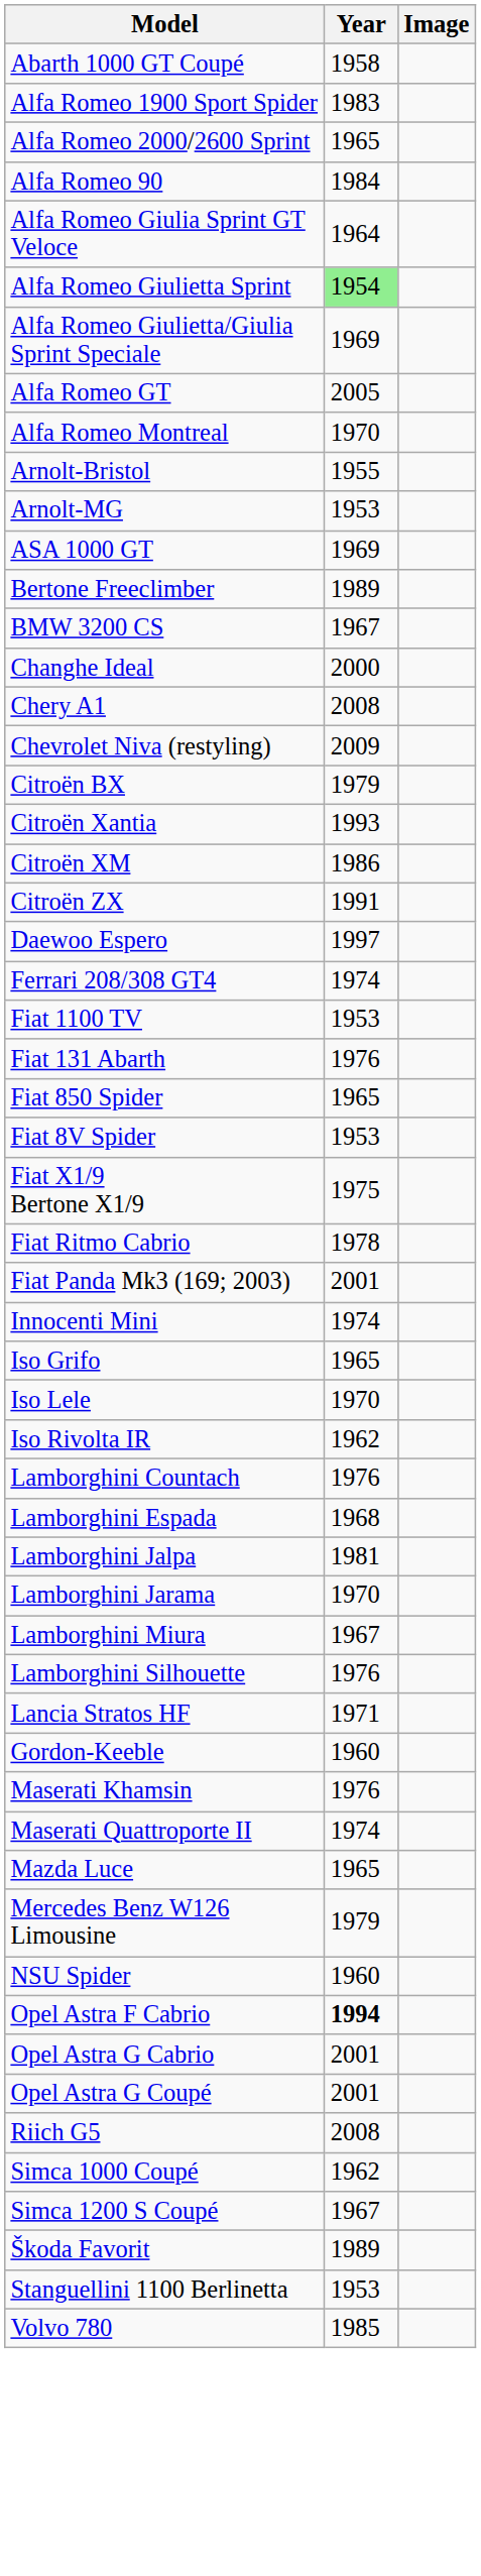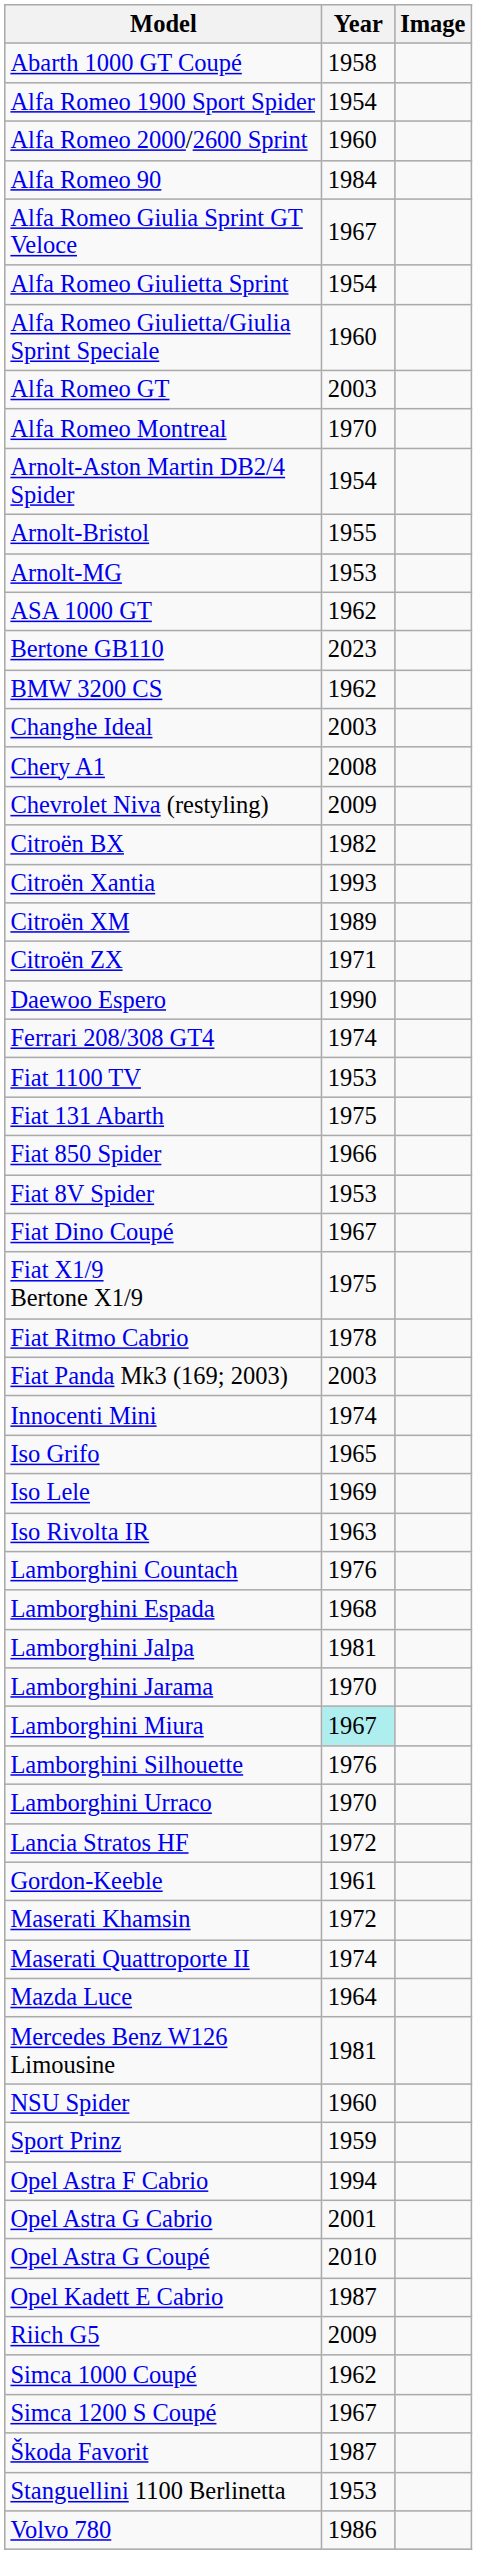 <table class="wikitable sortable">
 <tr>
 <th width=200px>Model</th>
 <th width=40px>Year</th>
 <th>Image</th>
 </tr>
 <tr>
 <td><a href='#'>Abarth 1000 GT Coupé</a></td>
 <td>1958</td>
 <td></td>
 </tr>
 <tr>
 <td><a href='#'>Alfa Romeo 1900 Sport Spider</a></td>
-<td>1983</td>
+<td>1954</td>
 <td></td>
 </tr>
 <tr>
 <td><a href='#'>Alfa Romeo 2000</a>/<a href='#'>2600 Sprint</a></td>
-<td>1965</td>
+<td>1960</td>
 <td></td>
 </tr>
 <tr>
 <td><a href='#'>Alfa Romeo 90</a></td>
 <td>1984</td>
 <td></td>
 </tr>
 <tr>
 <td><a href='#'>Alfa Romeo Giulia Sprint GT Veloce</a></td>
-<td>1964</td>
+<td>1967</td>
 <td></td>
 </tr>
 <tr>
 <td><a href='#'>Alfa Romeo Giulietta Sprint</a></td>
-<td style="background: lightgreen;">1954</td>
+<td>1954</td>
 <td></td>
 </tr>
 <tr>
 <td><a href='#'>Alfa Romeo Giulietta/Giulia Sprint Speciale</a></td>
-<td>1969</td>
+<td>1960</td>
 <td></td>
 </tr>
 <tr>
 <td><a href='#'>Alfa Romeo GT</a></td>
-<td>2005</td>
+<td>2003</td>
 <td></td>
 </tr>
 <tr>
 <td><a href='#'>Alfa Romeo Montreal</a></td>
 <td>1970</td>
+<td></td>
+</tr>
+<tr>
+<td><a href='#'>Arnolt-Aston Martin DB2/4 Spider</a></td>
+<td>1954</td>
 <td></td>
 </tr>
 <tr>
 <td><a href='#'>Arnolt-Bristol</a></td>
 <td>1955</td>
 <td></td>
 </tr>
 <tr>
 <td><a href='#'>Arnolt-MG</a></td>
 <td>1953</td>
 <td></td>
 </tr>
 <tr>
 <td><a href='#'>ASA 1000 GT</a></td>
-<td>1969</td>
+<td>1962</td>
 <td></td>
 </tr>
 <tr>
-<td><a href='#'>Bertone Freeclimber</a></td>
-<td>1989</td>
+<td><a href='#'>Bertone GB110</a></td>
+<td>2023</td>
 <td></td>
 </tr>
 <tr>
 <td><a href='#'>BMW 3200 CS</a></td>
-<td>1967</td>
+<td>1962</td>
 <td></td>
 </tr>
 <tr>
 <td><a href='#'>Changhe Ideal</a></td>
-<td>2000</td>
+<td>2003</td>
 <td></td>
 </tr>
 <tr>
 <td><a href='#'>Chery A1</a></td>
 <td>2008</td>
 <td></td>
 </tr>
 <tr>
 <td><a href='#'>Chevrolet Niva</a> (restyling)</td>
 <td>2009</td>
 <td></td>
 </tr>
 <tr>
 <td><a href='#'>Citroën BX</a></td>
-<td>1979</td>
+<td>1982</td>
 <td></td>
 </tr>
 <tr>
 <td><a href='#'>Citroën Xantia</a></td>
 <td>1993</td>
 <td></td>
 </tr>
 <tr>
 <td><a href='#'>Citroën XM</a></td>
-<td>1986</td>
+<td>1989</td>
 <td></td>
 </tr>
 <tr>
 <td><a href='#'>Citroën ZX</a></td>
-<td>1991</td>
+<td>1971</td>
 <td></td>
 </tr>
 <tr>
 <td><a href='#'>Daewoo Espero</a></td>
-<td>1997</td>
+<td>1990</td>
 <td></td>
 </tr>
 <tr>
 <td><a href='#'>Ferrari 208/308 GT4</a></td>
 <td>1974</td>
 <td></td>
 </tr>
 <tr>
 <td><a href='#'>Fiat 1100 TV</a></td>
 <td>1953</td>
 <td></td>
 </tr>
 <tr>
 <td><a href='#'>Fiat 131 Abarth</a></td>
-<td>1976</td>
+<td>1975</td>
 <td></td>
 </tr>
 <tr>
 <td><a href='#'>Fiat 850 Spider</a></td>
-<td>1965</td>
+<td>1966</td>
 <td></td>
 </tr>
 <tr>
 <td><a href='#'>Fiat 8V Spider</a></td>
 <td>1953</td>
+<td></td>
+</tr>
+<tr>
+<td><a href='#'>Fiat Dino Coupé</a></td>
+<td>1967</td>
 <td></td>
 </tr>
 <tr>
 <td><a href='#'>Fiat X1/9</a> <br> Bertone X1/9</td>
 <td>1975</td>
 <td></td>
 </tr>
 <tr>
 <td><a href='#'>Fiat Ritmo Cabrio</a></td>
 <td>1978</td>
 <td></td>
 </tr>
 <tr>
 <td><a href='#'>Fiat Panda</a> Mk3 (169; 2003)</td>
-<td>2001</td>
+<td>2003</td>
 <td></td>
 </tr>
 <tr>
 <td><a href='#'>Innocenti Mini</a></td>
 <td>1974</td>
 <td></td>
 </tr>
 <tr>
 <td><a href='#'>Iso Grifo</a></td>
 <td>1965</td>
 <td></td>
 </tr>
 <tr>
 <td><a href='#'>Iso Lele</a></td>
-<td>1970</td>
+<td>1969</td>
 <td></td>
 </tr>
 <tr>
 <td><a href='#'>Iso Rivolta IR</a></td>
-<td>1962</td>
+<td>1963</td>
 <td></td>
 </tr>
 <tr>
 <td><a href='#'>Lamborghini Countach</a></td>
 <td>1976</td>
 <td></td>
 </tr>
 <tr>
 <td><a href='#'>Lamborghini Espada</a></td>
 <td>1968</td>
 <td></td>
 </tr>
 <tr>
 <td><a href='#'>Lamborghini Jalpa</a></td>
 <td>1981</td>
 <td></td>
 </tr>
 <tr>
 <td><a href='#'>Lamborghini Jarama</a></td>
 <td>1970</td>
 <td></td>
 </tr>
 <tr>
 <td><a href='#'>Lamborghini Miura</a></td>
-<td>1967</td>
+<td style="background: paleturquoise;">1967</td>
 <td></td>
 </tr>
 <tr>
 <td><a href='#'>Lamborghini Silhouette</a></td>
 <td>1976</td>
 <td></td>
 </tr>
 <tr>
+<td><a href='#'>Lamborghini Urraco</a></td>
+<td>1970</td>
+<td></td>
+</tr>
+<tr>
 <td><a href='#'>Lancia Stratos HF</a></td>
-<td>1971</td>
+<td>1972</td>
 <td></td>
 </tr>
 <tr>
 <td><a href='#'>Gordon-Keeble</a></td>
-<td>1960</td>
+<td>1961</td>
 <td></td>
 </tr>
 <tr>
 <td><a href='#'>Maserati Khamsin</a></td>
-<td>1976</td>
+<td>1972</td>
 <td></td>
 </tr>
 <tr>
 <td><a href='#'>Maserati Quattroporte II</a></td>
 <td>1974</td>
 <td></td>
 </tr>
 <tr>
 <td><a href='#'>Mazda Luce</a></td>
-<td>1965</td>
+<td>1964</td>
 <td></td>
 </tr>
 <tr>
 <td><a href='#'>Mercedes Benz W126</a> Limousine</td>
-<td>1979</td>
+<td>1981</td>
 <td></td>
 </tr>
 <tr>
 <td><a href='#'>NSU Spider</a></td>
 <td>1960</td>
 <td></td>
 </tr>
 <tr>
+<td><a href='#'>Sport Prinz</a></td>
+<td>1959</td>
+<td></td>
+</tr>
+<tr>
 <td><a href='#'>Opel Astra F Cabrio</a></td>
-<td><strong>1994</strong></td>
+<td>1994</td>
 <td></td>
 </tr>
 <tr>
 <td><a href='#'>Opel Astra G Cabrio</a></td>
 <td>2001</td>
 <td></td>
 </tr>
 <tr>
 <td><a href='#'>Opel Astra G Coupé</a></td>
-<td>2001</td>
+<td>2010</td>
+<td></td>
+</tr>
+<tr>
+<td><a href='#'>Opel Kadett E Cabrio</a></td>
+<td>1987</td>
 <td></td>
 </tr>
 <tr>
 <td><a href='#'>Riich G5</a></td>
-<td>2008</td>
+<td>2009</td>
 <td></td>
 </tr>
 <tr>
 <td><a href='#'>Simca 1000 Coupé</a></td>
 <td>1962</td>
 <td></td>
 </tr>
 <tr>
 <td><a href='#'>Simca 1200 S Coupé</a></td>
 <td>1967</td>
 <td></td>
 </tr>
 <tr>
 <td><a href='#'>Škoda Favorit</a></td>
-<td>1989</td>
+<td>1987</td>
 <td></td>
 </tr>
 <tr>
 <td><a href='#'>Stanguellini</a> 1100 Berlinetta</td>
 <td>1953</td>
 <td></td>
 </tr>
 <tr>
 <td><a href='#'>Volvo 780</a></td>
-<td>1985</td>
+<td>1986</td>
 <td></td>
 </tr>
 </table>
